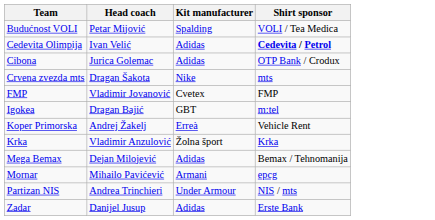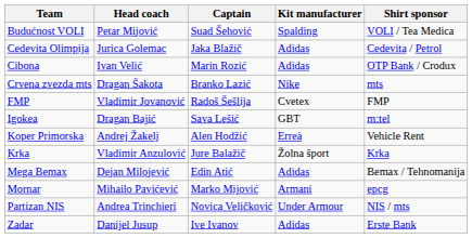 <table class="wikitable sortable">
 <tr>
 <th>Team</th>
 <th>Head coach</th>
+<th>Captain</th>
 <th>Kit manufacturer</th>
 <th>Shirt sponsor</th>
 </tr>
 <tr>
 <td><a href='#'>Budućnost VOLI</a></td>
 <td> <a href='#'>Petar Mijović</a></td>
+<td> <a href='#'>Suad Šehović</a></td>
 <td><a href='#'>Spalding</a></td>
 <td><a href='#'>VOLI</a> / Tea Medica</td>
 </tr>
 <tr>
 <td><a href='#'>Cedevita Olimpija</a></td>
-<td> <a href='#'>Ivan Velić</a></td>
+<td> <a href='#'>Jurica Golemac</a></td>
+<td> <a href='#'>Jaka Blažič</a></td>
 <td><a href='#'>Adidas</a></td>
-<td><strong><a href='#'>Cedevita</a> / <a href='#'>Petrol</a></strong></td>
+<td><a href='#'>Cedevita</a> / <a href='#'>Petrol</a></td>
 </tr>
 <tr>
 <td><a href='#'>Cibona</a></td>
-<td> <a href='#'>Jurica Golemac</a></td>
+<td> <a href='#'>Ivan Velić</a></td>
+<td> <a href='#'>Marin Rozić</a></td>
 <td><a href='#'>Adidas</a></td>
 <td><a href='#'>OTP Bank</a> / Crodux</td>
 </tr>
 <tr>
 <td><a href='#'>Crvena zvezda mts</a></td>
 <td> <a href='#'>Dragan Šakota</a></td>
+<td> <a href='#'>Branko Lazić</a></td>
 <td><a href='#'>Nike</a></td>
 <td><a href='#'>mts</a></td>
 </tr>
 <tr>
 <td><a href='#'>FMP</a></td>
 <td> <a href='#'>Vladimir Jovanović</a></td>
+<td> <a href='#'>Radoš Šešlija</a></td>
 <td>Cvetex</td>
 <td>FMP</td>
 </tr>
 <tr>
 <td><a href='#'>Igokea</a></td>
 <td> <a href='#'>Dragan Bajić</a></td>
+<td> <a href='#'>Sava Lešić</a></td>
 <td>GBT</td>
 <td><a href='#'>m:tel</a></td>
 </tr>
 <tr>
 <td><a href='#'>Koper Primorska</a></td>
 <td> <a href='#'>Andrej Žakelj</a></td>
+<td> <a href='#'>Alen Hodžić</a></td>
 <td><a href='#'>Erreà</a></td>
 <td>Vehicle Rent</td>
 </tr>
 <tr>
 <td><a href='#'>Krka</a></td>
 <td> <a href='#'>Vladimir Anzulović</a></td>
+<td> <a href='#'>Jure Balažič</a></td>
 <td>Žolna šport</td>
 <td><a href='#'>Krka</a></td>
 </tr>
 <tr>
 <td><a href='#'>Mega Bemax</a></td>
 <td> <a href='#'>Dejan Milojević</a></td>
+<td> <a href='#'>Edin Atić</a></td>
 <td><a href='#'>Adidas</a></td>
 <td>Bemax / Tehnomanija</td>
 </tr>
 <tr>
 <td><a href='#'>Mornar</a></td>
 <td> <a href='#'>Mihailo Pavićević</a></td>
+<td> <a href='#'>Marko Mijović</a></td>
 <td><a href='#'>Armani</a></td>
 <td><a href='#'>epcg</a></td>
 </tr>
 <tr>
 <td><a href='#'>Partizan NIS</a></td>
 <td> <a href='#'>Andrea Trinchieri</a></td>
+<td> <a href='#'>Novica Veličković</a></td>
 <td><a href='#'>Under Armour</a></td>
 <td><a href='#'>NIS</a> / <a href='#'>mts</a></td>
 </tr>
 <tr>
 <td><a href='#'>Zadar</a></td>
 <td> <a href='#'>Danijel Jusup</a></td>
+<td> <a href='#'>Ive Ivanov</a></td>
 <td><a href='#'>Adidas</a></td>
 <td><a href='#'>Erste Bank</a></td>
 </tr>
 </table>
